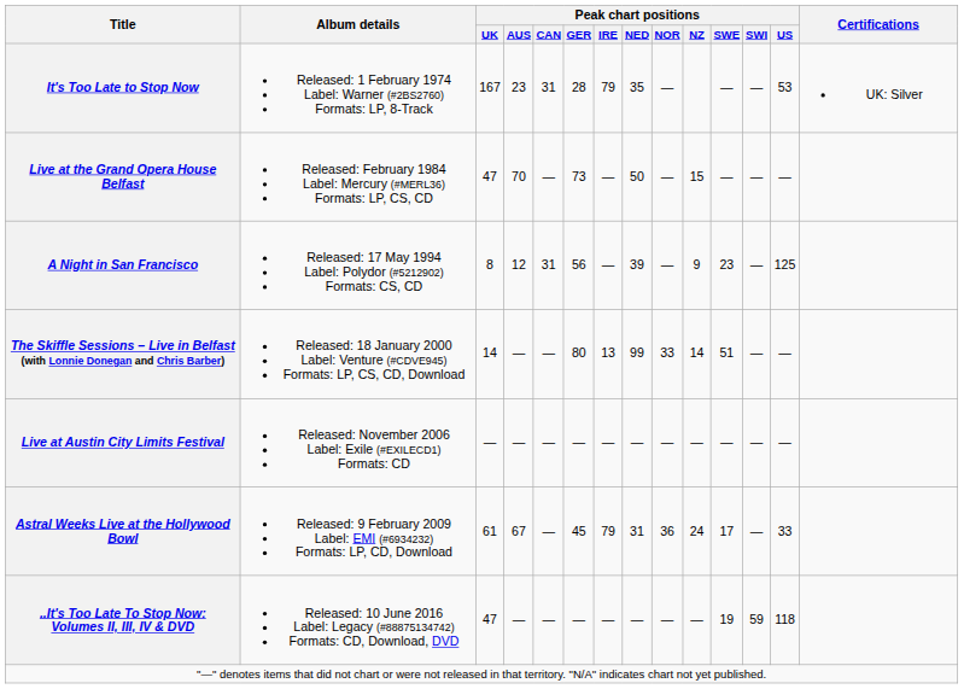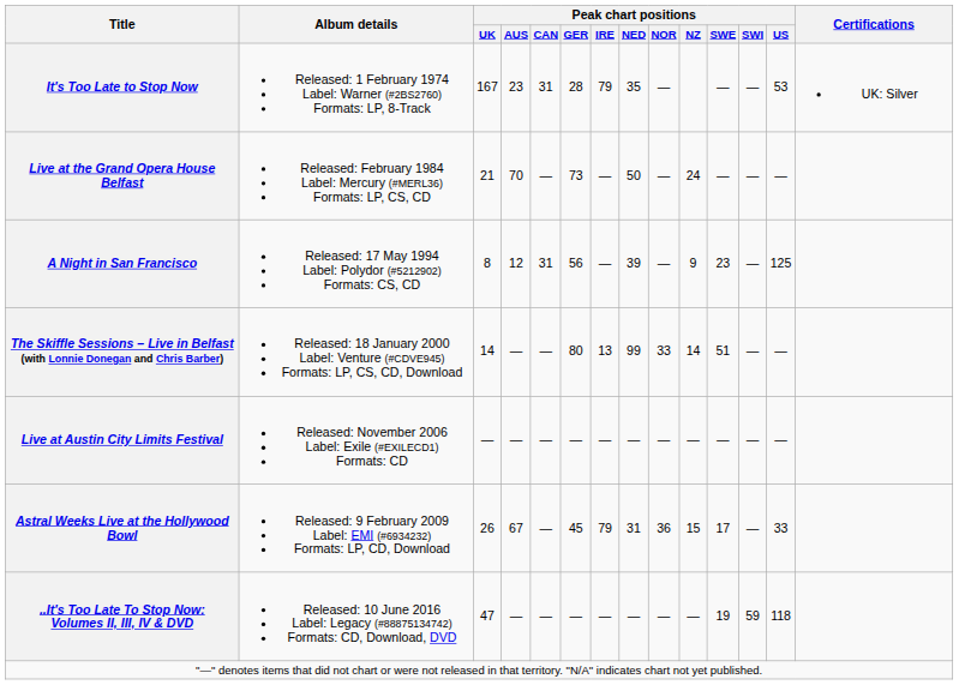 <table class="wikitable plainrowheaders" style="text-align:center;">
 <tr>
 <th scope="col" rowspan="2" style="width:18em;">Title</th>
 <th scope="col" rowspan="2" style="width:18em;">Album details</th>
 <th scope="col" colspan="11">Peak chart positions</th>
 <th scope="col" rowspan="2" style="width:12em;"><a href='#'>Certifications</a></th>
 </tr>
 <tr>
 <th style="width:2em;font-size:90%;"><a href='#'>UK</a><br></th>
 <th style="width:2em;font-size:90%;"><a href='#'>AUS</a><br></th>
 <th style="width:2em;font-size:90%;"><a href='#'>CAN</a><br></th>
 <th style="width:2em;font-size:90%;"><a href='#'>GER</a><br></th>
 <th style="width:2em;font-size:90%;"><a href='#'>IRE</a><br></th>
 <th style="width:2em;font-size:90%;"><a href='#'>NED</a><br></th>
 <th style="width:2em;font-size:90%;"><a href='#'>NOR</a><br></th>
 <th style="width:2em;font-size:90%;"><a href='#'>NZ</a><br></th>
 <th style="width:2em;font-size:90%;"><a href='#'>SWE</a><br></th>
 <th style="width:2em;font-size:90%;"><a href='#'>SWI</a><br></th>
 <th style="width:2em;font-size:90%;"><a href='#'>US</a><br></th>
 </tr>
 <tr>
 <th scope="row"><em><a href='#'>It's Too Late to Stop Now</a></em></th>
 <td><br><ul><li>Released: 1 February 1974</li><li>Label: Warner <small>(#2BS2760)</small></li><li>Formats: LP, 8-Track</li></ul></td>
 <td>167<br></td>
 <td>23</td>
 <td>31</td>
 <td>28<br></td>
 <td>79<br></td>
 <td>35<br></td>
 <td>—</td>
 <td></td>
 <td>—</td>
 <td>—</td>
 <td>53</td>
 <td><br><ul><li>UK: Silver</li></ul></td>
 </tr>
 <tr>
 <th scope="row"><em><a href='#'>Live at the Grand Opera House Belfast</a></em></th>
 <td><br><ul><li>Released: February 1984</li><li>Label: Mercury <small>(#MERL36)</small></li><li>Formats: LP, CS, CD</li></ul></td>
-<td>47</td>
+<td>21</td>
 <td>70</td>
 <td>—</td>
 <td>73</td>
 <td>—</td>
 <td>50</td>
 <td>—</td>
-<td>15</td>
+<td>24</td>
 <td>—</td>
 <td>—</td>
 <td>—</td>
 <td></td>
 </tr>
 <tr>
 <th scope="row"><em><a href='#'>A Night in San Francisco</a></em></th>
 <td><br><ul><li>Released: 17 May 1994</li><li>Label: Polydor <small>(#5212902)</small></li><li>Formats: CS, CD</li></ul></td>
 <td>8</td>
 <td>12</td>
 <td>31</td>
 <td>56</td>
 <td>—</td>
 <td>39</td>
 <td>—</td>
 <td>9</td>
 <td>23</td>
 <td>—</td>
 <td>125</td>
 <td></td>
 </tr>
 <tr>
 <th scope="row"><em><a href='#'>The Skiffle Sessions – Live in Belfast</a></em><br><small>(with <a href='#'>Lonnie Donegan</a> and <a href='#'>Chris Barber</a>)</small></th>
 <td><br><ul><li>Released: 18 January 2000</li><li>Label: Venture <small>(#CDVE945)</small></li><li>Formats: LP, CS, CD, Download</li></ul></td>
 <td>14</td>
 <td>—</td>
 <td>—</td>
 <td>80</td>
 <td>13</td>
 <td>99</td>
 <td>33</td>
 <td>14</td>
 <td>51</td>
 <td>—</td>
 <td>—</td>
 <td></td>
 </tr>
 <tr>
 <th scope="row"><em><a href='#'>Live at Austin City Limits Festival</a></em></th>
 <td><br><ul><li>Released: November 2006</li><li>Label: Exile <small>(#EXILECD1)</small></li><li>Formats: CD</li></ul></td>
 <td>—</td>
 <td>—</td>
 <td>—</td>
 <td>—</td>
 <td>—</td>
 <td>—</td>
 <td>—</td>
 <td>—</td>
 <td>—</td>
 <td>—</td>
 <td>—</td>
 <td></td>
 </tr>
 <tr>
 <th scope="row"><em><a href='#'>Astral Weeks Live at the Hollywood Bowl</a></em></th>
 <td><br><ul><li>Released: 9 February 2009</li><li>Label: <a href='#'>EMI</a> <small>(#6934232)</small></li><li>Formats: LP, CD, Download</li></ul></td>
-<td>61</td>
+<td>26</td>
 <td>67</td>
 <td>—</td>
 <td>45</td>
 <td>79<br></td>
 <td>31</td>
 <td>36</td>
-<td>24</td>
+<td>15</td>
 <td>17</td>
 <td>—</td>
 <td>33</td>
 <td></td>
 </tr>
 <tr>
 <th scope="row"><em><a href='#'>..It's Too Late To Stop Now:<br>Volumes II, III, IV & DVD</a></em></th>
 <td><br><ul><li>Released: 10 June 2016</li><li>Label: Legacy <small>(#88875134742)</small></li><li>Formats: CD, Download, <a href='#'>DVD</a></li></ul></td>
 <td>47</td>
 <td>—</td>
 <td>—</td>
 <td>—</td>
 <td>—</td>
 <td>—</td>
 <td>—</td>
 <td>—</td>
 <td>19</td>
 <td>59</td>
 <td>118</td>
 <td></td>
 </tr>
 <tr>
 <td align="center" colspan="15" style="font-size:90%">"—" denotes items that did not chart or were not released in that territory. "N/A" indicates chart not yet published.</td>
 </tr>
 </table>
